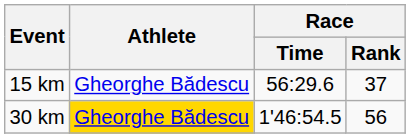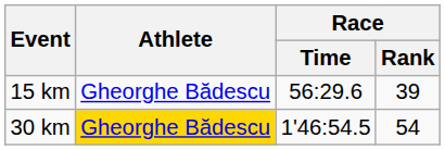 <table class="wikitable" border="1" style="font-size:90%">
 <tr>
 <th rowspan=2>Event</th>
 <th rowspan=2>Athlete</th>
 <th colspan=2>Race</th>
 </tr>
 <tr>
 <th>Time</th>
 <th>Rank</th>
 </tr>
 <tr>
 <td>15 km</td>
 <td><a href='#'>Gheorghe Bădescu</a></td>
 <td align=center>56:29.6</td>
-<td align=center>37</td>
+<td align=center>39</td>
 </tr>
 <tr>
 <td>30 km</td>
 <td style="background: gold;"><a href='#'>Gheorghe Bădescu</a></td>
 <td align=center>1'46:54.5</td>
-<td align=center>56</td>
+<td align=center>54</td>
 </tr>
 </table>
